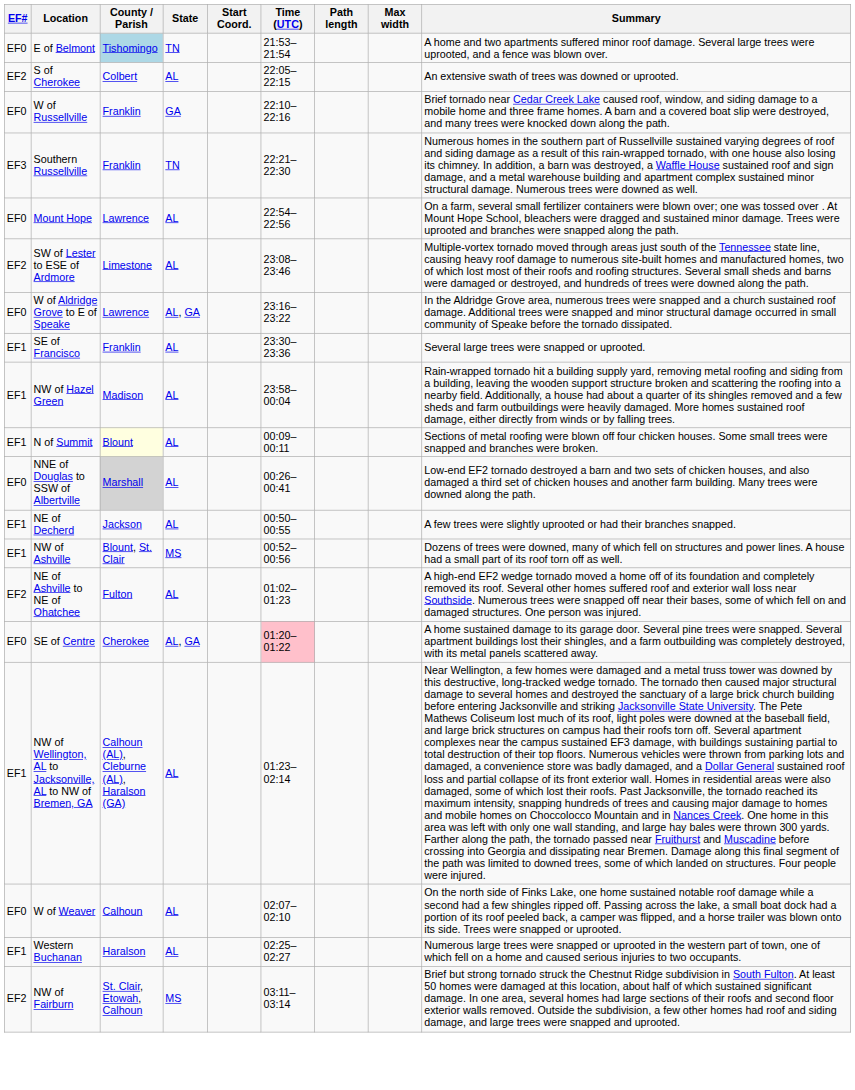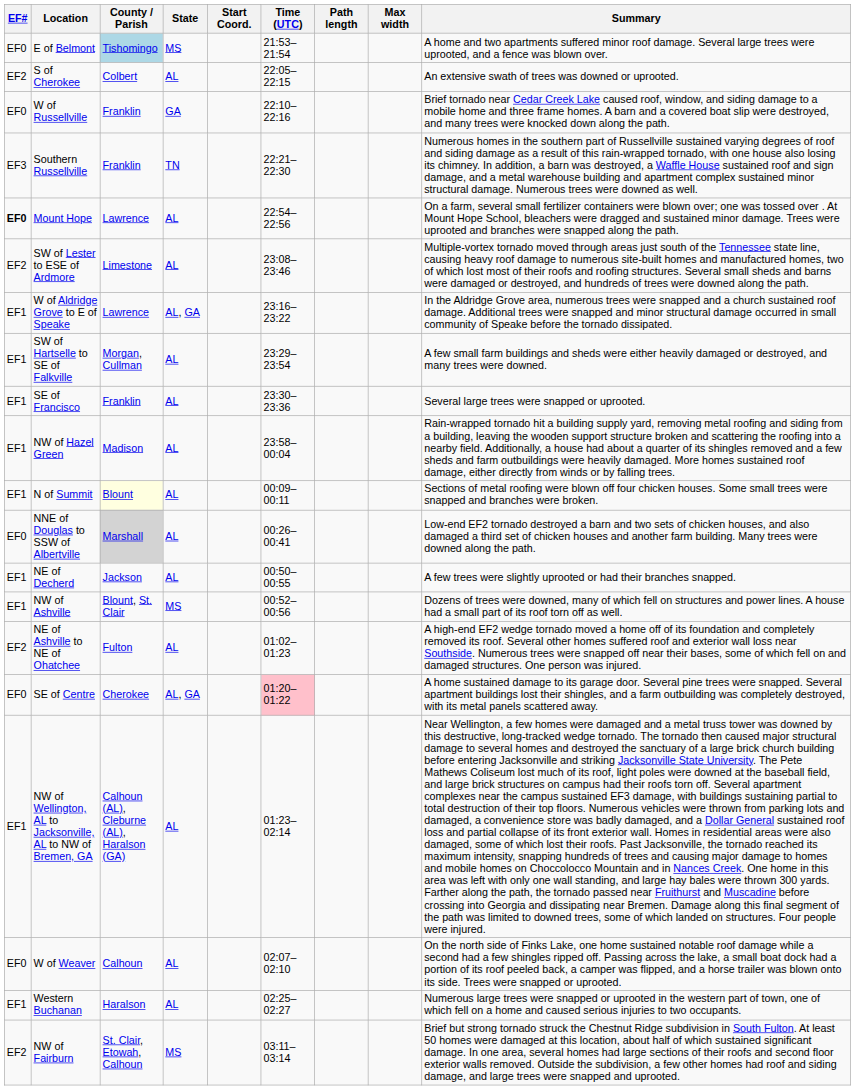 <table class="wikitable sortable" style="width:100%;">
 <tr>
 <th scope="col"  style="width:3%; text-align:center;"><a href='#'>EF#</a></th>
 <th scope="col"  style="width:7%; text-align:center;" class="unsortable">Location</th>
 <th scope="col"  style="width:6%; text-align:center;" class="unsortable">County / Parish</th>
 <th scope="col"  style="width:5%; text-align:center;">State</th>
 <th scope="col"  style="width:6%; text-align:center;">Start Coord.</th>
 <th scope="col"  style="width:6%; text-align:center;">Time (<a href='#'>UTC</a>)</th>
 <th scope="col"  style="width:6%; text-align:center;">Path length</th>
 <th scope="col"  style="width:6%; text-align:center;">Max width</th>
 <th scope="col" class="unsortable" style="width:48%; text-align:center;">Summary</th>
 </tr>
 <tr>
 <td bgcolor=>EF0</td>
 <td>E of <a href='#'>Belmont</a></td>
 <td style="background: lightblue;"><a href='#'>Tishomingo</a></td>
-<td><a href='#'>TN</a></td>
+<td><a href='#'>MS</a></td>
 <td></td>
 <td>21:53–21:54</td>
 <td></td>
 <td></td>
 <td>A home and two apartments suffered minor roof damage. Several large trees were uprooted, and a fence was blown over.</td>
 </tr>
 <tr>
 <td bgcolor=>EF2</td>
 <td>S of <a href='#'>Cherokee</a></td>
 <td><a href='#'>Colbert</a></td>
 <td><a href='#'>AL</a></td>
 <td></td>
 <td>22:05–22:15</td>
 <td></td>
 <td></td>
 <td>An extensive swath of trees was downed or uprooted.</td>
 </tr>
 <tr>
 <td bgcolor=>EF0</td>
 <td>W of <a href='#'>Russellville</a></td>
 <td><a href='#'>Franklin</a></td>
 <td><a href='#'>GA</a></td>
 <td></td>
 <td>22:10–22:16</td>
 <td></td>
 <td></td>
 <td>Brief tornado near <a href='#'>Cedar Creek Lake</a> caused roof, window, and siding damage to a mobile home and three frame homes. A barn and a covered boat slip were destroyed, and many trees were knocked down along the path.</td>
 </tr>
 <tr>
 <td bgcolor=>EF3</td>
 <td>Southern <a href='#'>Russellville</a></td>
 <td><a href='#'>Franklin</a></td>
 <td><a href='#'>TN</a></td>
 <td></td>
 <td>22:21–22:30</td>
 <td></td>
 <td></td>
 <td>Numerous homes in the southern part of Russellville sustained varying degrees of roof and siding damage as a result of this rain-wrapped tornado, with one house also losing its chimney. In addition, a barn was destroyed, a <a href='#'>Waffle House</a> sustained roof and sign damage, and a metal warehouse building and apartment complex sustained minor structural damage. Numerous trees were downed as well.</td>
 </tr>
 <tr>
-<td bgcolor=>EF0</td>
+<td bgcolor=><strong>EF0</strong></td>
 <td><a href='#'>Mount Hope</a></td>
 <td><a href='#'>Lawrence</a></td>
 <td><a href='#'>AL</a></td>
 <td></td>
 <td>22:54–22:56</td>
 <td></td>
 <td></td>
 <td>On a farm, several small fertilizer containers were blown over; one was tossed over . At Mount Hope School, bleachers were dragged and sustained minor damage. Trees were uprooted and branches were snapped along the path.</td>
 </tr>
 <tr>
 <td bgcolor=>EF2</td>
 <td>SW of <a href='#'>Lester</a> to ESE of <a href='#'>Ardmore</a></td>
 <td><a href='#'>Limestone</a></td>
 <td><a href='#'>AL</a></td>
 <td></td>
 <td>23:08–23:46</td>
 <td></td>
 <td></td>
 <td>Multiple-vortex tornado moved through areas just south of the <a href='#'>Tennessee</a> state line, causing heavy roof damage to numerous site-built homes and manufactured homes, two of which lost most of their roofs and roofing structures. Several small sheds and barns were damaged or destroyed, and hundreds of trees were downed along the path.</td>
 </tr>
 <tr>
-<td bgcolor=>EF0</td>
+<td bgcolor=>EF1</td>
 <td>W of <a href='#'>Aldridge Grove</a> to E of <a href='#'>Speake</a></td>
 <td><a href='#'>Lawrence</a></td>
 <td><a href='#'>AL</a>, <a href='#'>GA</a></td>
 <td></td>
 <td>23:16–23:22</td>
 <td></td>
 <td></td>
 <td>In the Aldridge Grove area, numerous trees were snapped and a church sustained roof damage. Additional trees were snapped and minor structural damage occurred in small community of Speake before the tornado dissipated.</td>
+</tr>
+<tr>
+<td bgcolor=>EF1</td>
+<td>SW of <a href='#'>Hartselle</a> to SE of <a href='#'>Falkville</a></td>
+<td><a href='#'>Morgan</a>, <a href='#'>Cullman</a></td>
+<td><a href='#'>AL</a></td>
+<td></td>
+<td>23:29–23:54</td>
+<td></td>
+<td></td>
+<td>A few small farm buildings and sheds were either heavily damaged or destroyed, and many trees were downed.</td>
 </tr>
 <tr>
 <td bgcolor=>EF1</td>
 <td>SE of <a href='#'>Francisco</a></td>
 <td><a href='#'>Franklin</a></td>
 <td><a href='#'>AL</a></td>
 <td></td>
 <td>23:30–23:36</td>
 <td></td>
 <td></td>
 <td>Several large trees were snapped or uprooted.</td>
 </tr>
 <tr>
 <td bgcolor=>EF1</td>
 <td>NW of <a href='#'>Hazel Green</a></td>
 <td><a href='#'>Madison</a></td>
 <td><a href='#'>AL</a></td>
 <td></td>
 <td>23:58–00:04</td>
 <td></td>
 <td></td>
 <td>Rain-wrapped tornado hit a building supply yard, removing metal roofing and siding from a building, leaving the wooden support structure broken and scattering the roofing into a nearby field. Additionally, a house had about a quarter of its shingles removed and a few sheds and farm outbuildings were heavily damaged. More homes sustained roof damage, either directly from winds or by falling trees.</td>
 </tr>
 <tr>
 <td bgcolor=>EF1</td>
 <td>N of <a href='#'>Summit</a></td>
 <td style="background: lightyellow;"><a href='#'>Blount</a></td>
 <td><a href='#'>AL</a></td>
 <td></td>
 <td>00:09–00:11</td>
 <td></td>
 <td></td>
 <td>Sections of metal roofing were blown off four chicken houses. Some small trees were snapped and branches were broken.</td>
 </tr>
 <tr>
 <td bgcolor=>EF0</td>
 <td>NNE of <a href='#'>Douglas</a> to SSW of <a href='#'>Albertville</a></td>
 <td style="background: lightgrey;"><a href='#'>Marshall</a></td>
 <td><a href='#'>AL</a></td>
 <td></td>
 <td>00:26–00:41</td>
 <td></td>
 <td></td>
 <td>Low-end EF2 tornado destroyed a barn and two sets of chicken houses, and also damaged a third set of chicken houses and another farm building. Many trees were downed along the path.</td>
 </tr>
 <tr>
 <td bgcolor=>EF1</td>
 <td>NE of <a href='#'>Decherd</a></td>
 <td><a href='#'>Jackson</a></td>
 <td><a href='#'>AL</a></td>
 <td></td>
 <td>00:50–00:55</td>
 <td></td>
 <td></td>
 <td>A few trees were slightly uprooted or had their branches snapped.</td>
 </tr>
 <tr>
 <td bgcolor=>EF1</td>
 <td>NW of <a href='#'>Ashville</a></td>
 <td><a href='#'>Blount</a>, <a href='#'>St. Clair</a></td>
 <td><a href='#'>MS</a></td>
 <td></td>
 <td>00:52–00:56</td>
 <td></td>
 <td></td>
 <td>Dozens of trees were downed, many of which fell on structures and power lines. A house had a small part of its roof torn off as well.</td>
 </tr>
 <tr>
 <td bgcolor=>EF2</td>
 <td>NE of <a href='#'>Ashville</a> to NE of <a href='#'>Ohatchee</a></td>
 <td><a href='#'>Fulton</a></td>
 <td><a href='#'>AL</a></td>
 <td></td>
 <td>01:02–01:23</td>
 <td></td>
 <td></td>
 <td>A high-end EF2 wedge tornado moved a home off of its foundation and completely removed its roof. Several other homes suffered roof and exterior wall loss near <a href='#'>Southside</a>. Numerous trees were snapped off near their bases, some of which fell on and damaged structures. One person was injured.<br></td>
 </tr>
 <tr>
 <td bgcolor=>EF0</td>
 <td>SE of <a href='#'>Centre</a></td>
 <td><a href='#'>Cherokee</a></td>
 <td><a href='#'>AL</a>, <a href='#'>GA</a></td>
 <td></td>
 <td style="background: pink;">01:20–01:22</td>
 <td></td>
 <td></td>
 <td>A home sustained damage to its garage door. Several pine trees were snapped. Several apartment buildings lost their shingles, and a farm outbuilding was completely destroyed, with its metal panels scattered  away.</td>
 </tr>
 <tr>
 <td bgcolor=>EF1</td>
 <td>NW of <a href='#'>Wellington, AL</a> to <a href='#'>Jacksonville, AL</a> to NW of <a href='#'>Bremen, GA</a></td>
 <td><a href='#'>Calhoun (AL)</a>, <a href='#'>Cleburne (AL)</a>, <a href='#'>Haralson (GA)</a></td>
 <td><a href='#'>AL</a></td>
 <td></td>
 <td>01:23–02:14</td>
 <td></td>
 <td></td>
 <td>Near Wellington, a few homes were damaged and a metal truss tower was downed by this destructive, long-tracked wedge tornado. The tornado then caused major structural damage to several homes and destroyed the sanctuary of a large brick church building before entering Jacksonville and striking <a href='#'>Jacksonville State University</a>. The Pete Mathews Coliseum lost much of its roof, light poles were downed at the baseball field, and large brick structures on campus had their roofs torn off. Several apartment complexes near the campus sustained EF3 damage, with buildings sustaining partial to total destruction of their top floors. Numerous vehicles were thrown from parking lots and damaged, a convenience store was badly damaged, and a <a href='#'>Dollar General</a> sustained roof loss and partial collapse of its front exterior wall. Homes in residential areas were also damaged, some of which lost their roofs. Past Jacksonville, the tornado reached its maximum intensity, snapping hundreds of trees and causing major damage to homes and mobile homes on Choccolocco Mountain and in <a href='#'>Nances Creek</a>. One home in this area was left with only one wall standing, and large hay bales were thrown 300 yards. Farther along the path, the tornado passed near <a href='#'>Fruithurst</a> and <a href='#'>Muscadine</a> before crossing into Georgia and dissipating near Bremen. Damage along this final segment of the path was limited to downed trees, some of which landed on structures. Four people were injured.<br></td>
 </tr>
 <tr>
 <td bgcolor=>EF0</td>
 <td>W of <a href='#'>Weaver</a></td>
 <td><a href='#'>Calhoun</a></td>
 <td><a href='#'>AL</a></td>
 <td></td>
 <td>02:07–02:10</td>
 <td></td>
 <td></td>
 <td>On the north side of Finks Lake, one home sustained notable roof damage while a second had a few shingles ripped off. Passing across the lake, a small boat dock had a portion of its roof peeled back, a camper was flipped, and a horse trailer was blown onto its side. Trees were snapped or uprooted.</td>
 </tr>
 <tr>
 <td bgcolor=>EF1</td>
 <td>Western <a href='#'>Buchanan</a></td>
 <td><a href='#'>Haralson</a></td>
 <td><a href='#'>AL</a></td>
 <td></td>
 <td>02:25–02:27</td>
 <td></td>
 <td></td>
 <td>Numerous large trees were snapped or uprooted in the western part of town, one of which fell on a home and caused serious injuries to two occupants.</td>
 </tr>
 <tr>
 <td bgcolor=>EF2</td>
 <td>NW of <a href='#'>Fairburn</a></td>
 <td><a href='#'>St. Clair</a>, <a href='#'>Etowah</a>, <a href='#'>Calhoun</a></td>
 <td><a href='#'>MS</a></td>
 <td></td>
 <td>03:11–03:14</td>
 <td></td>
 <td></td>
 <td>Brief but strong tornado struck the Chestnut Ridge subdivision in <a href='#'>South Fulton</a>. At least 50 homes were damaged at this location, about half of which sustained significant damage. In one area, several homes had large sections of their roofs and second floor exterior walls removed. Outside the subdivision, a few other homes had roof and siding damage, and large trees were snapped and uprooted.</td>
 </tr>
 </table>
